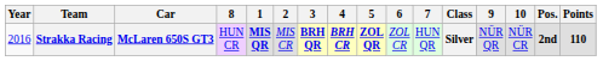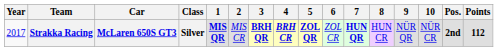 <table class="wikitable" border="1" style="text-align:center; font-size:85%;">
 <tr>
 <th>Year</th>
 <th>Team</th>
 <th>Car</th>
-<th>8</th>
+<th>Class</th>
 <th>1</th>
 <th>2</th>
 <th>3</th>
 <th>4</th>
 <th>5</th>
 <th>6</th>
 <th>7</th>
-<th>Class</th>
+<th>8</th>
 <th>9</th>
 <th>10</th>
 <th>Pos.</th>
 <th>Points</th>
 </tr>
 <tr>
-<td><a href='#'>2016</a></td>
+<td><a href='#'>2017</a></td>
 <th nowrap><a href='#'>Strakka Racing</a></th>
 <th nowrap><a href='#'>McLaren 650S GT3</a></th>
-<td style="background:#EFCFFF;"><a href='#'>HUN<br>CR</a><br></td>
+<th>Silver</th>
 <td style="background:#DFDFDF;"><strong><a href='#'>MIS<br>QR</a></strong><br></td>
 <td style="background:#DFDFDF;"><em><a href='#'>MIS<br>CR</a></em><br></td>
 <td style="background:#FFFFBF;"><strong><a href='#'>BRH<br>QR</a></strong><br></td>
 <td style="background:#FFFFBF;"><strong><em><a href='#'>BRH<br>CR</a></em><br></strong></td>
 <td style="background:#FFFFBF;"><strong><a href='#'>ZOL<br>QR</a></strong><br></td>
 <td style="background:#DFFFDF;"><em><a href='#'>ZOL<br>CR</a></em><br></td>
-<td style="background:#DFFFDF;"><a href='#'>HUN<br>QR</a><br></td>
-<th>Silver</th>
+<td style="background:#DFFFDF;"><strong><a href='#'>HUN<br>QR</a><br></strong></td>
+<td style="background:#EFCFFF;"><a href='#'>HUN<br>CR</a><br></td>
 <td style="background:#DFDFDF;"><a href='#'>NÜR<br>QR</a><br></td>
 <td style="background:#DFDFDF;"><a href='#'>NÜR<br>CR</a><br></td>
 <th style="background:#DFDFDF;">2nd</th>
-<th style="background:#DFDFDF;">110</th>
+<th style="background:#DFDFDF;">112</th>
 </tr>
 </table>
